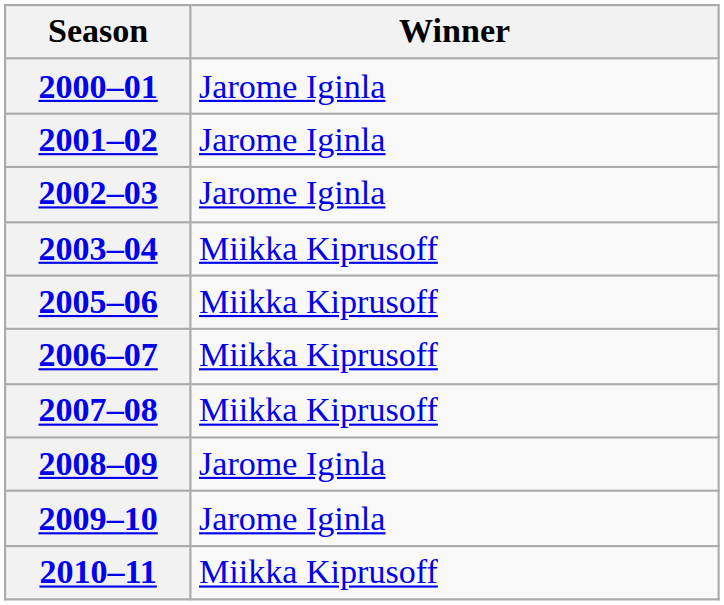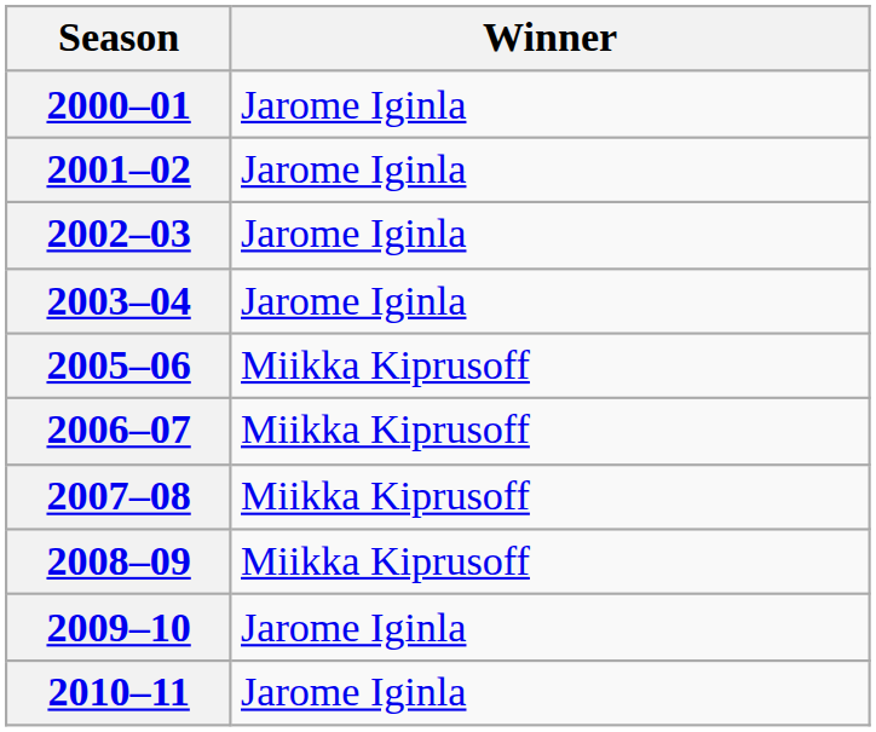 <table class="wikitable">
 <tr>
 <th scope="col" style="width:5em">Season</th>
 <th scope="col" style="width:15em">Winner</th>
 </tr>
 <tr>
 <th scope="row"><a href='#'>2000–01</a></th>
 <td><a href='#'>Jarome Iginla</a></td>
 </tr>
 <tr>
 <th scope="row"><a href='#'>2001–02</a></th>
 <td><a href='#'>Jarome Iginla</a></td>
 </tr>
 <tr>
 <th scope="row"><a href='#'>2002–03</a></th>
 <td><a href='#'>Jarome Iginla</a></td>
 </tr>
 <tr>
 <th scope="row"><a href='#'>2003–04</a></th>
-<td><a href='#'>Miikka Kiprusoff</a></td>
+<td><a href='#'>Jarome Iginla</a></td>
 </tr>
 <tr>
 <th scope="row"><a href='#'>2005–06</a></th>
 <td><a href='#'>Miikka Kiprusoff</a></td>
 </tr>
 <tr>
 <th scope="row"><a href='#'>2006–07</a></th>
 <td><a href='#'>Miikka Kiprusoff</a></td>
 </tr>
 <tr>
 <th scope="row"><a href='#'>2007–08</a></th>
 <td><a href='#'>Miikka Kiprusoff</a></td>
 </tr>
 <tr>
 <th scope="row"><a href='#'>2008–09</a></th>
-<td><a href='#'>Jarome Iginla</a></td>
+<td><a href='#'>Miikka Kiprusoff</a></td>
 </tr>
 <tr>
 <th scope="row"><a href='#'>2009–10</a></th>
 <td><a href='#'>Jarome Iginla</a></td>
 </tr>
 <tr>
 <th scope="row"><a href='#'>2010–11</a></th>
-<td><a href='#'>Miikka Kiprusoff</a></td>
+<td><a href='#'>Jarome Iginla</a></td>
 </tr>
 </table>
